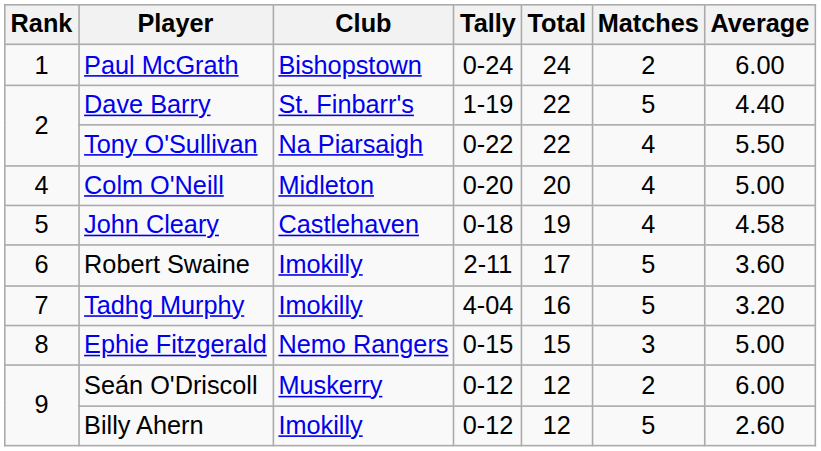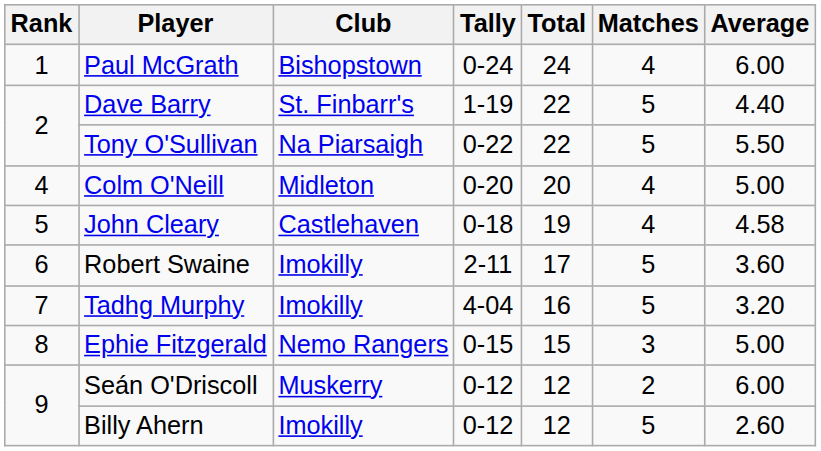 <table class="wikitable">
 <tr>
 <th>Rank</th>
 <th>Player</th>
 <th>Club</th>
 <th>Tally</th>
 <th>Total</th>
 <th>Matches</th>
 <th>Average</th>
 </tr>
 <tr>
 <td rowspan="1" style="text-align:center;">1</td>
 <td><a href='#'>Paul McGrath</a></td>
 <td><a href='#'>Bishopstown</a></td>
 <td align=center>0-24</td>
 <td align=center>24</td>
-<td align=center>2</td>
+<td align=center>4</td>
 <td align=center>6.00</td>
 </tr>
 <tr>
 <td rowspan="2" style="text-align:center;">2</td>
 <td><a href='#'>Dave Barry</a></td>
 <td><a href='#'>St. Finbarr's</a></td>
 <td align=center>1-19</td>
 <td align=center>22</td>
 <td align=center>5</td>
 <td align=center>4.40</td>
 </tr>
 <tr>
 <td><a href='#'>Tony O'Sullivan</a></td>
 <td><a href='#'>Na Piarsaigh</a></td>
 <td align=center>0-22</td>
 <td align=center>22</td>
-<td align=center>4</td>
+<td align=center>5</td>
 <td align=center>5.50</td>
 </tr>
 <tr>
 <td rowspan="1" style="text-align:center;">4</td>
 <td><a href='#'>Colm O'Neill</a></td>
 <td><a href='#'>Midleton</a></td>
 <td align=center>0-20</td>
 <td align=center>20</td>
 <td align=center>4</td>
 <td align=center>5.00</td>
 </tr>
 <tr>
 <td rowspan="1" style="text-align:center;">5</td>
 <td><a href='#'>John Cleary</a></td>
 <td><a href='#'>Castlehaven</a></td>
 <td align=center>0-18</td>
 <td align=center>19</td>
 <td align=center>4</td>
 <td align=center>4.58</td>
 </tr>
 <tr>
 <td rowspan="1" style="text-align:center;">6</td>
 <td>Robert Swaine</td>
 <td><a href='#'>Imokilly</a></td>
 <td align=center>2-11</td>
 <td align=center>17</td>
 <td align=center>5</td>
 <td align=center>3.60</td>
 </tr>
 <tr>
 <td rowspan="1" style="text-align:center;">7</td>
 <td><a href='#'>Tadhg Murphy</a></td>
 <td><a href='#'>Imokilly</a></td>
 <td align=center>4-04</td>
 <td align=center>16</td>
 <td align=center>5</td>
 <td align=center>3.20</td>
 </tr>
 <tr>
 <td rowspan="1" style="text-align:center;">8</td>
 <td><a href='#'>Ephie Fitzgerald</a></td>
 <td><a href='#'>Nemo Rangers</a></td>
 <td align=center>0-15</td>
 <td align=center>15</td>
 <td align=center>3</td>
 <td align=center>5.00</td>
 </tr>
 <tr>
 <td rowspan="2" style="text-align:center;">9</td>
 <td>Seán O'Driscoll</td>
 <td><a href='#'>Muskerry</a></td>
 <td align=center>0-12</td>
 <td align=center>12</td>
 <td align=center>2</td>
 <td align=center>6.00</td>
 </tr>
 <tr>
 <td>Billy Ahern</td>
 <td><a href='#'>Imokilly</a></td>
 <td align=center>0-12</td>
 <td align=center>12</td>
 <td align=center>5</td>
 <td align=center>2.60</td>
 </tr>
 </table>
